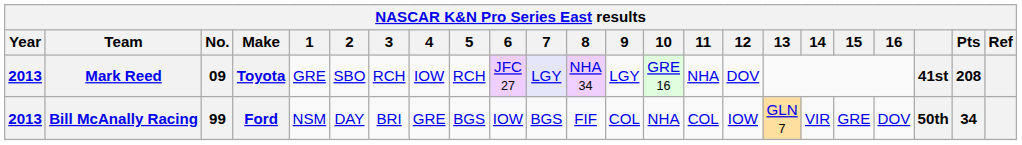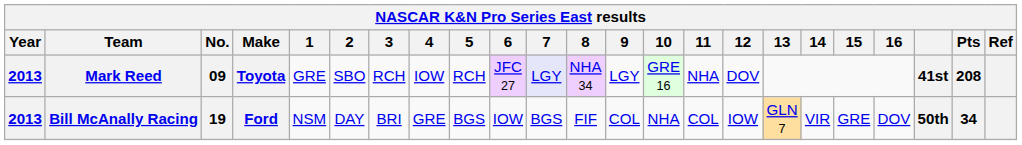 <table class="wikitable" style="text-align:center; font-size:75%">
 <tr>
 <th colspan=23><a href='#'>NASCAR K&N Pro Series East</a> results</th>
 </tr>
 <tr>
 <th>Year</th>
 <th>Team</th>
 <th>No.</th>
 <th>Make</th>
 <th>1</th>
 <th>2</th>
 <th>3</th>
 <th>4</th>
 <th>5</th>
 <th>6</th>
 <th>7</th>
 <th>8</th>
 <th>9</th>
 <th>10</th>
 <th>11</th>
 <th>12</th>
 <th>13</th>
 <th>14</th>
 <th>15</th>
 <th>16</th>
 <th></th>
 <th>Pts</th>
 <th>Ref</th>
 </tr>
 <tr>
 <th><a href='#'>2013</a></th>
 <th><a href='#'>Mark Reed</a></th>
 <th>09</th>
 <th><a href='#'>Toyota</a></th>
 <td><a href='#'>GRE</a></td>
 <td><a href='#'>SBO</a></td>
 <td><a href='#'>RCH</a></td>
 <td><a href='#'>IOW</a></td>
 <td><a href='#'>RCH</a></td>
 <td style="background:#EFCFFF;"><a href='#'>JFC</a><br><small>27</small></td>
 <td style="background: lavender;"><a href='#'>LGY</a></td>
 <td style="background:#EFCFFF;"><a href='#'>NHA</a><br><small>34</small></td>
 <td><a href='#'>LGY</a></td>
 <td style="background:#DFFFDF;"><a href='#'>GRE</a><br><small>16</small></td>
 <td><a href='#'>NHA</a></td>
 <td><a href='#'>DOV</a></td>
 <td colspan=4></td>
 <th>41st</th>
 <th>208</th>
 <th></th>
 </tr>
 <tr>
 <th><a href='#'>2013</a></th>
 <th><a href='#'>Bill McAnally Racing</a></th>
-<th>99</th>
+<th>19</th>
 <th><a href='#'>Ford</a></th>
 <td><a href='#'>NSM</a></td>
 <td><a href='#'>DAY</a></td>
 <td><a href='#'>BRI</a></td>
 <td><a href='#'>GRE</a></td>
 <td><a href='#'>BGS</a></td>
 <td><a href='#'>IOW</a></td>
 <td><a href='#'>BGS</a></td>
 <td><a href='#'>FIF</a></td>
 <td><a href='#'>COL</a></td>
 <td><a href='#'>NHA</a></td>
 <td><a href='#'>COL</a></td>
 <td><a href='#'>IOW</a></td>
 <td style="background:#FFDF9F;"><a href='#'>GLN</a><br><small>7</small></td>
 <td><a href='#'>VIR</a></td>
 <td><a href='#'>GRE</a></td>
 <td><a href='#'>DOV</a></td>
 <th>50th</th>
 <th>34</th>
 <th></th>
 </tr>
 </table>
